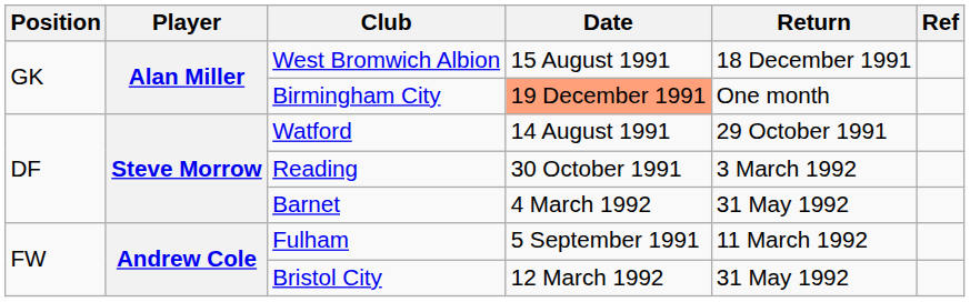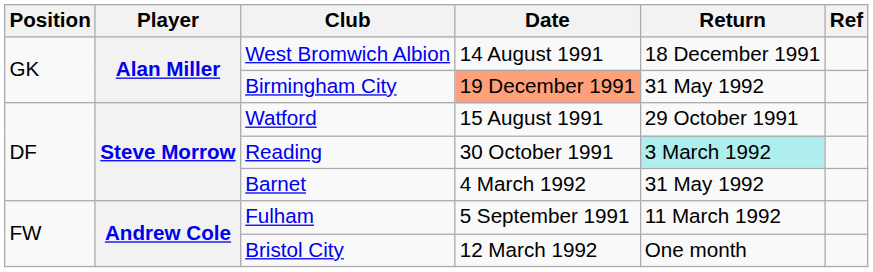 <table class="wikitable plainrowheaders" style="text-align:center; text-align:left">
 <tr>
 <th scope="col">Position</th>
 <th scope="col">Player</th>
 <th scope="col">Club</th>
 <th scope="col">Date</th>
 <th scope="col">Return</th>
 <th scope="col">Ref</th>
 </tr>
 <tr>
 <td rowspan="2">GK</td>
 <th scope="row" rowspan="2"><a href='#'>Alan Miller</a></th>
 <td><a href='#'>West Bromwich Albion</a></td>
-<td>15 August 1991</td>
+<td>14 August 1991</td>
 <td>18 December 1991</td>
 <td></td>
 </tr>
 <tr>
 <td><a href='#'>Birmingham City</a></td>
 <td style="background: lightsalmon;">19 December 1991</td>
-<td>One month</td>
+<td>31 May 1992</td>
 <td></td>
 </tr>
 <tr>
 <td rowspan="3">DF</td>
 <th scope="row" rowspan="3"><a href='#'>Steve Morrow</a></th>
 <td><a href='#'>Watford</a></td>
-<td>14 August 1991</td>
+<td>15 August 1991</td>
 <td>29 October 1991</td>
 <td></td>
 </tr>
 <tr>
 <td><a href='#'>Reading</a></td>
 <td>30 October 1991</td>
-<td>3 March 1992</td>
+<td style="background: paleturquoise;">3 March 1992</td>
 <td></td>
 </tr>
 <tr>
 <td><a href='#'>Barnet</a></td>
 <td>4 March 1992</td>
 <td>31 May 1992</td>
 <td></td>
 </tr>
 <tr>
 <td rowspan="2">FW</td>
 <th scope="row" rowspan="2"><a href='#'>Andrew Cole</a></th>
 <td><a href='#'>Fulham</a></td>
 <td>5 September 1991</td>
 <td>11 March 1992</td>
 <td></td>
 </tr>
 <tr>
 <td><a href='#'>Bristol City</a></td>
 <td>12 March 1992</td>
-<td>31 May 1992</td>
+<td>One month</td>
 <td></td>
 </tr>
 </table>
